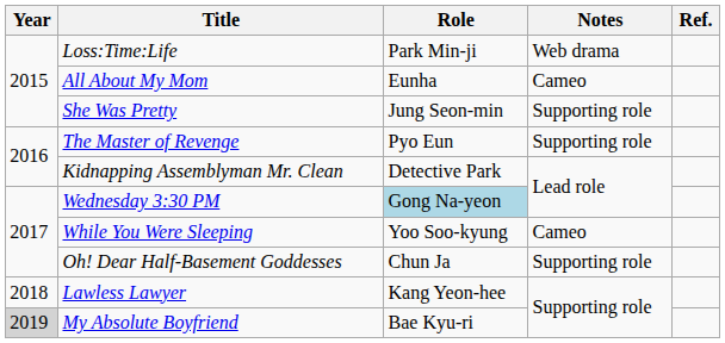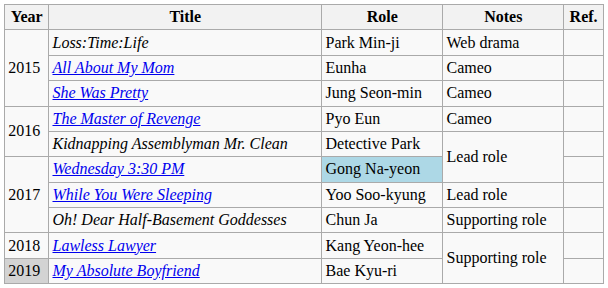 <table class="wikitable" style="width:600px">
 <tr>
 <th>Year</th>
 <th>Title</th>
 <th>Role</th>
 <th>Notes</th>
 <th>Ref.</th>
 </tr>
 <tr>
 <td rowspan=3>2015</td>
 <td><em>Loss:Time:Life</em></td>
 <td>Park Min-ji</td>
 <td>Web drama</td>
 <td></td>
 </tr>
 <tr>
 <td><em><a href='#'>All About My Mom</a></em></td>
 <td>Eunha</td>
 <td>Cameo</td>
 <td></td>
 </tr>
 <tr>
 <td><em><a href='#'>She Was Pretty</a></em></td>
 <td>Jung Seon-min</td>
-<td>Supporting role</td>
+<td>Cameo</td>
 <td></td>
 </tr>
 <tr>
 <td rowspan=2>2016</td>
 <td><em><a href='#'>The Master of Revenge</a></em></td>
 <td>Pyo Eun</td>
-<td>Supporting role</td>
+<td>Cameo</td>
 <td></td>
 </tr>
 <tr>
 <td><em>Kidnapping Assemblyman Mr. Clean</em></td>
 <td>Detective Park</td>
 <td rowspan=2>Lead role</td>
 <td></td>
 </tr>
 <tr>
 <td rowspan=3>2017</td>
 <td><em><a href='#'>Wednesday 3:30 PM</a></em></td>
 <td style="background: lightblue;">Gong Na-yeon</td>
 <td></td>
 </tr>
 <tr>
 <td><em><a href='#'>While You Were Sleeping</a></em></td>
 <td>Yoo Soo-kyung</td>
-<td>Cameo</td>
+<td>Lead role</td>
 <td></td>
 </tr>
 <tr>
 <td><em>Oh! Dear Half-Basement Goddesses</em></td>
 <td>Chun Ja</td>
 <td>Supporting role</td>
 <td></td>
 </tr>
 <tr>
 <td rowspan=1>2018</td>
 <td><em><a href='#'>Lawless Lawyer</a></em></td>
 <td>Kang Yeon-hee</td>
 <td rowspan=2>Supporting role</td>
 <td></td>
 </tr>
 <tr>
 <td rowspan=1 style="background: lightgrey;">2019</td>
 <td><em><a href='#'>My Absolute Boyfriend</a></em></td>
 <td>Bae Kyu-ri</td>
 <td></td>
 </tr>
 </table>
